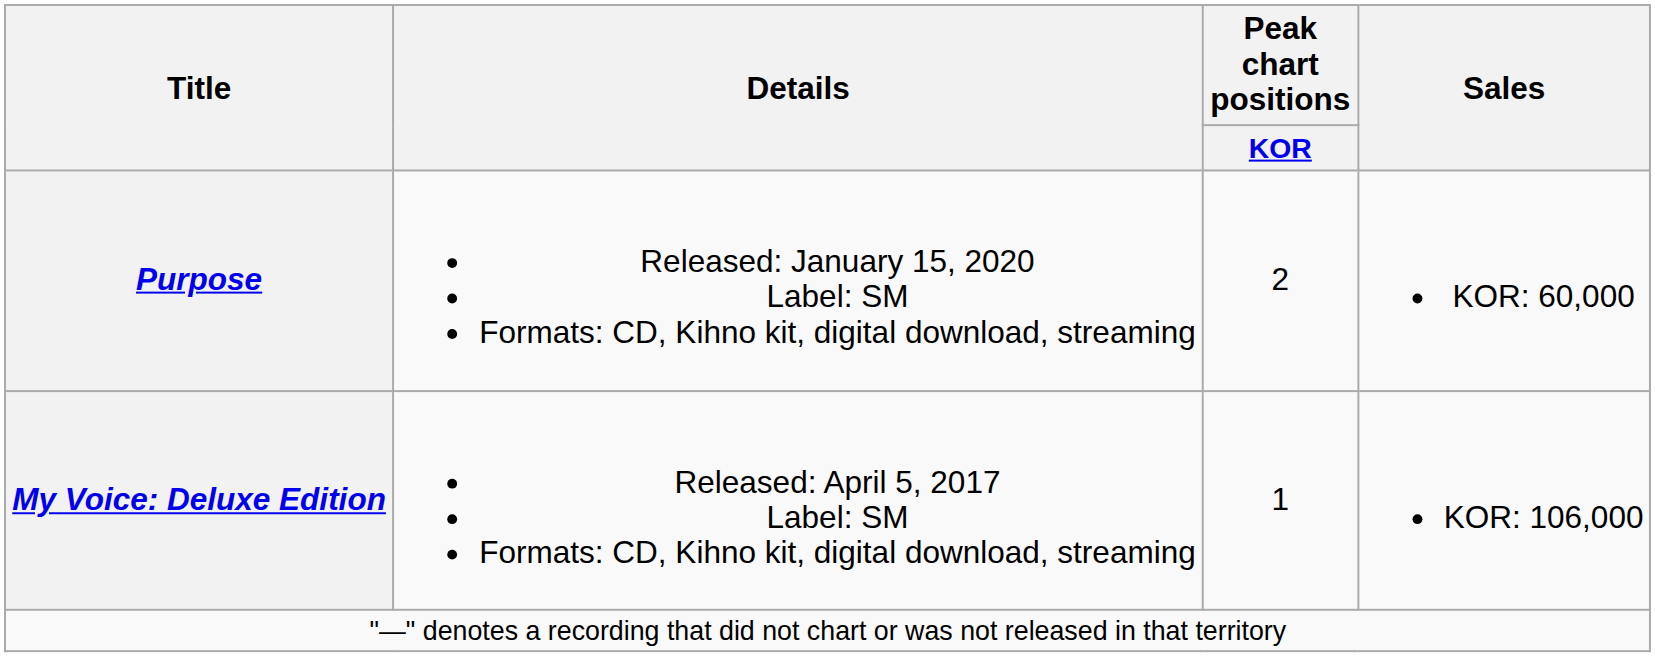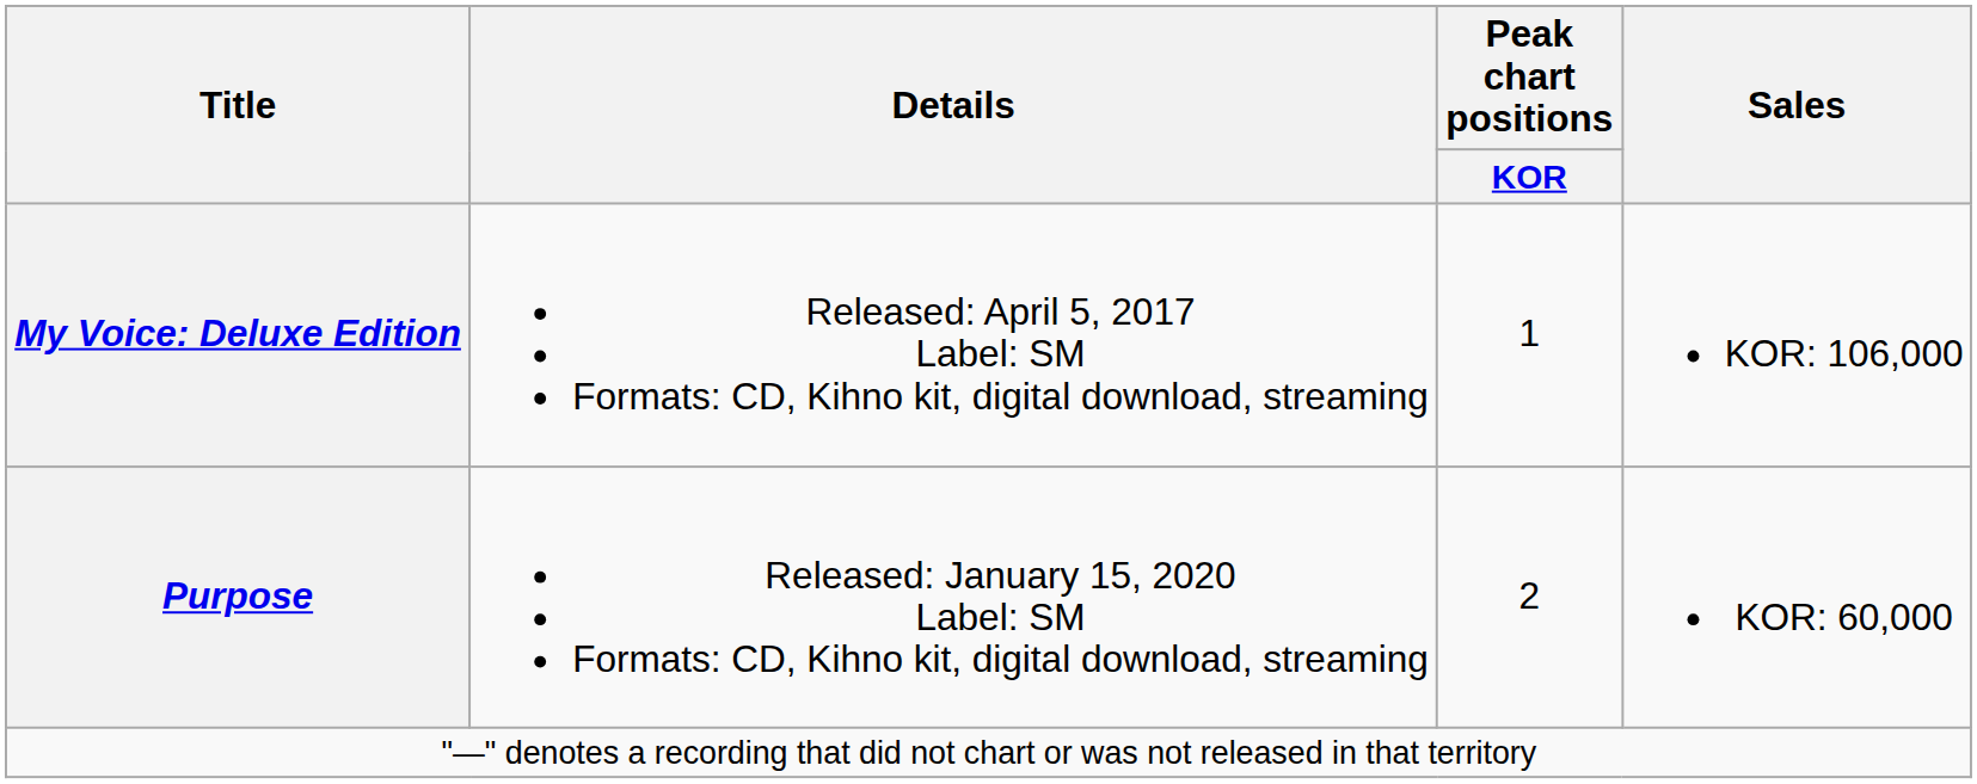 <table class="wikitable plainrowheaders" style="text-align:center">
 <tr>
 <th scope="col" rowspan="2">Title</th>
 <th scope="col" rowspan="2">Details</th>
 <th scope="col">Peak chart positions</th>
 <th scope="col" rowspan="2">Sales</th>
 </tr>
 <tr>
 <th scope="col" style="font-size:90%; width:3em"><a href='#'>KOR</a><br></th>
 </tr>
 <tr>
+<th scope="row"><em><a href='#'>My Voice: Deluxe Edition</a></em></th>
+<td><br><ul><li>Released: April 5, 2017</li><li>Label: SM</li><li>Formats: CD, Kihno kit, digital download, streaming</li></ul></td>
+<td>1</td>
+<td><br><ul><li>KOR: 106,000</li></ul></td>
+</tr>
+<tr>
 <th scope="row"><em><a href='#'>Purpose</a></em> </th>
 <td><br><ul><li>Released: January 15, 2020</li><li>Label: SM</li><li>Formats: CD, Kihno kit, digital download, streaming</li></ul></td>
 <td>2</td>
 <td><br><ul><li>KOR: 60,000</li></ul></td>
 </tr>
 <tr>
-<th scope="row"><em><a href='#'>My Voice: Deluxe Edition</a></em></th>
-<td><br><ul><li>Released: April 5, 2017</li><li>Label: SM</li><li>Formats: CD, Kihno kit, digital download, streaming</li></ul></td>
-<td>1</td>
-<td><br><ul><li>KOR: 106,000</li></ul></td>
-</tr>
-<tr>
 <td colspan="4" style="font-size:85%">"—" denotes a recording that did not chart or was not released in that territory</td>
 </tr>
 </table>
